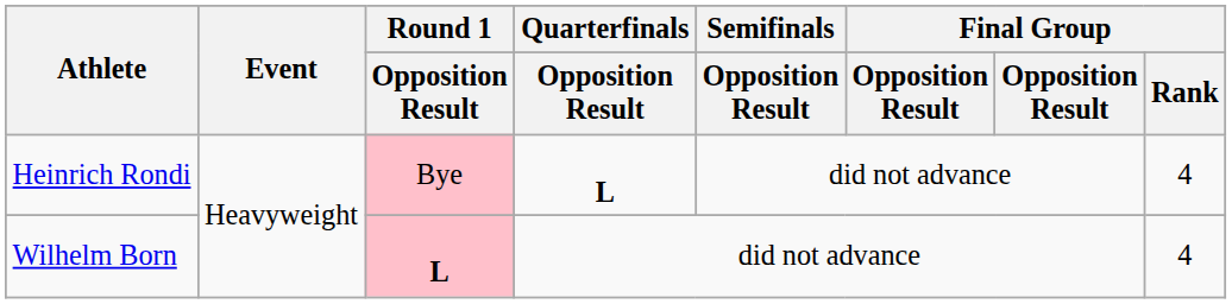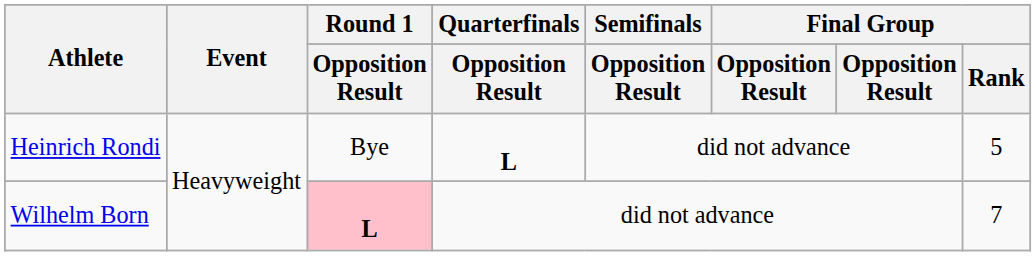 <table class=wikitable style="font-size:85%">
 <tr>
 <th rowspan=2>Athlete</th>
 <th rowspan=2>Event</th>
 <th>Round 1</th>
 <th>Quarterfinals</th>
 <th>Semifinals</th>
 <th colspan=3>Final Group</th>
 </tr>
 <tr>
 <th>Opposition<br>Result</th>
 <th>Opposition<br>Result</th>
 <th>Opposition<br>Result</th>
 <th>Opposition<br>Result</th>
 <th>Opposition<br>Result</th>
 <th>Rank</th>
 </tr>
 <tr>
 <td><a href='#'>Heinrich Rondi</a></td>
 <td rowspan=2>Heavyweight</td>
-<td align=center style="background: pink;">Bye</td>
+<td align=center>Bye</td>
 <td align=center><br><strong>L</strong></td>
 <td align=center colspan=3>did not advance</td>
-<td align=center>4</td>
+<td align=center>5</td>
 </tr>
 <tr>
 <td><a href='#'>Wilhelm Born</a></td>
 <td align=center style="background: pink;"><br><strong>L</strong></td>
 <td align=center colspan=4>did not advance</td>
-<td align=center>4</td>
+<td align=center>7</td>
 </tr>
 </table>
